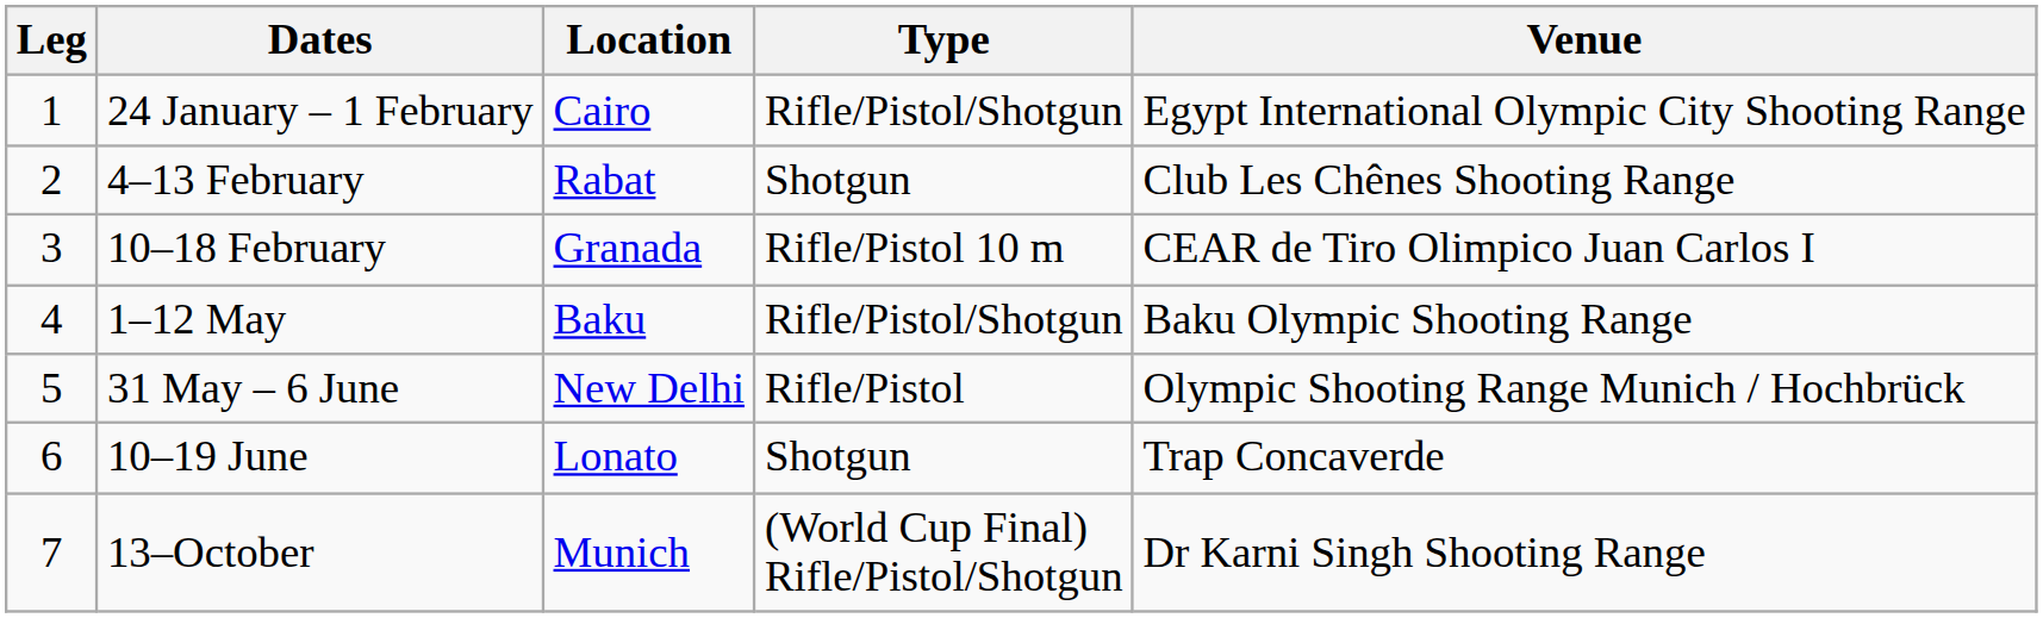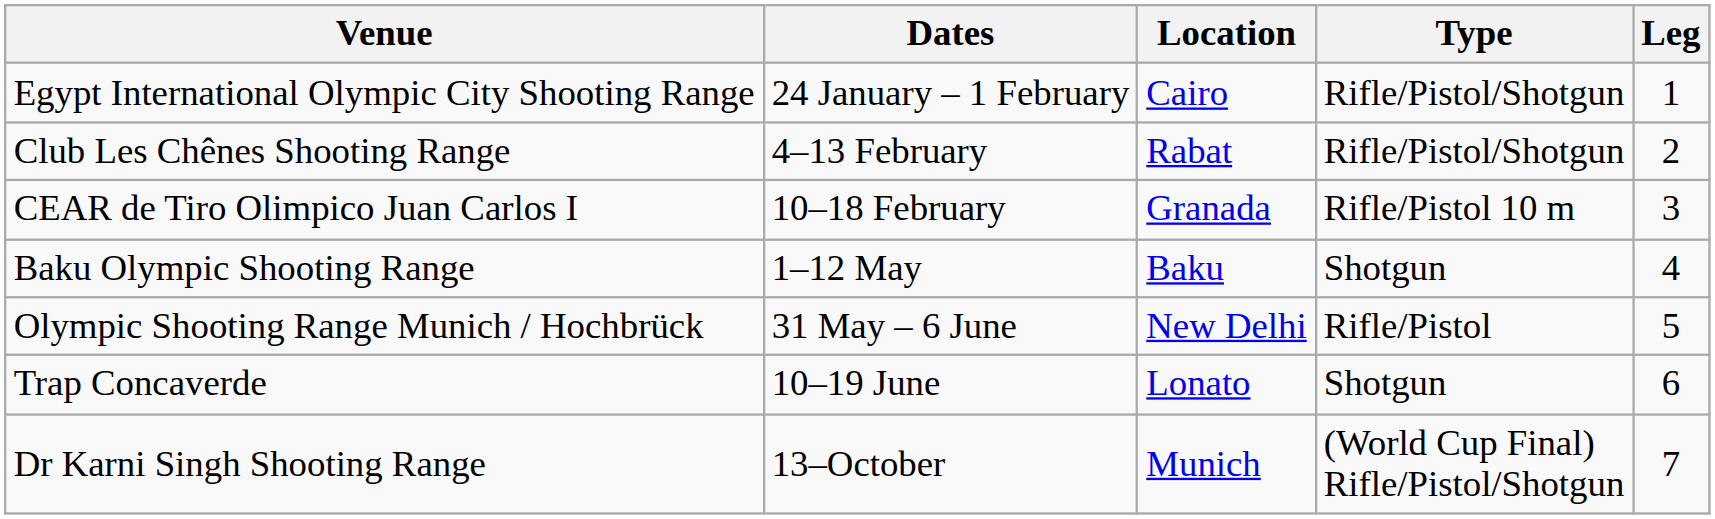 <table class=wikitable>
 <tr>
-<th>Leg</th>
+<th>Venue</th>
 <th>Dates</th>
 <th>Location</th>
 <th>Type</th>
-<th>Venue</th>
+<th>Leg</th>
 </tr>
 <tr>
-<td align=center>1</td>
+<td>Egypt International Olympic City Shooting Range</td>
 <td>24 January – 1 February</td>
 <td> <a href='#'>Cairo</a></td>
 <td>Rifle/Pistol/Shotgun</td>
-<td>Egypt International Olympic City Shooting Range</td>
+<td align=center>1</td>
 </tr>
 <tr>
-<td align=center>2</td>
+<td>Club Les Chênes Shooting Range</td>
 <td>4–13 February</td>
 <td> <a href='#'>Rabat</a></td>
-<td>Shotgun</td>
-<td>Club Les Chênes Shooting Range</td>
+<td>Rifle/Pistol/Shotgun</td>
+<td align=center>2</td>
 </tr>
 <tr>
-<td align=center>3</td>
+<td>CEAR de Tiro Olimpico Juan Carlos I</td>
 <td>10–18 February</td>
 <td> <a href='#'>Granada</a></td>
 <td>Rifle/Pistol 10 m</td>
-<td>CEAR de Tiro Olimpico Juan Carlos I</td>
+<td align=center>3</td>
 </tr>
 <tr>
-<td align=center>4</td>
+<td>Baku Olympic  Shooting Range</td>
 <td>1–12 May</td>
 <td> <a href='#'>Baku</a></td>
-<td>Rifle/Pistol/Shotgun</td>
-<td>Baku Olympic  Shooting Range</td>
+<td>Shotgun</td>
+<td align=center>4</td>
 </tr>
 <tr>
-<td align=center>5</td>
+<td>Olympic Shooting Range Munich / Hochbrück</td>
 <td>31 May – 6 June</td>
 <td> <a href='#'>New Delhi</a></td>
 <td>Rifle/Pistol</td>
-<td>Olympic Shooting Range Munich / Hochbrück</td>
+<td align=center>5</td>
 </tr>
 <tr>
-<td align=center>6</td>
+<td>Trap Concaverde</td>
 <td>10–19 June</td>
 <td> <a href='#'>Lonato</a></td>
 <td>Shotgun</td>
-<td>Trap Concaverde</td>
+<td align=center>6</td>
 </tr>
 <tr>
-<td align=center>7</td>
+<td>Dr Karni Singh Shooting Range</td>
 <td>13–October</td>
 <td> <a href='#'>Munich</a></td>
 <td>(World Cup Final)<br>Rifle/Pistol/Shotgun</td>
-<td>Dr Karni Singh Shooting Range</td>
+<td align=center>7</td>
 </tr>
 </table>
